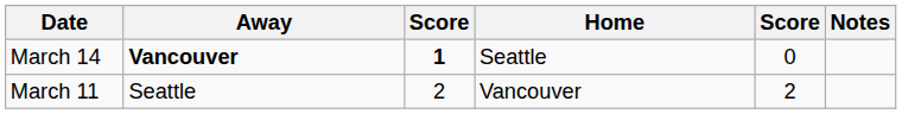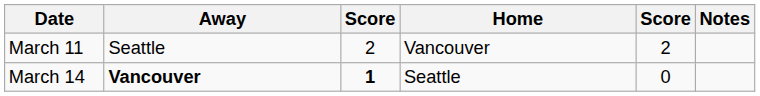 <table class="wikitable">
 <tr>
 <th width="80">Date</th>
 <th width="200">Away</th>
 <th width="40">Score</th>
 <th width="200">Home</th>
 <th width="40">Score</th>
 <th>Notes</th>
 </tr>
 <tr>
+<td>March 11</td>
+<td>Seattle</td>
+<td align=center>2</td>
+<td>Vancouver</td>
+<td align=center>2</td>
+<td></td>
+</tr>
+<tr>
 <td>March 14</td>
 <td><strong>Vancouver</strong></td>
 <td align=center><strong>1</strong></td>
 <td>Seattle</td>
 <td align=center>0</td>
 <td></td>
 </tr>
-<tr>
-<td>March 11</td>
-<td>Seattle</td>
-<td align=center>2</td>
-<td>Vancouver</td>
-<td align=center>2</td>
-<td></td>
-</tr>
 </table>
